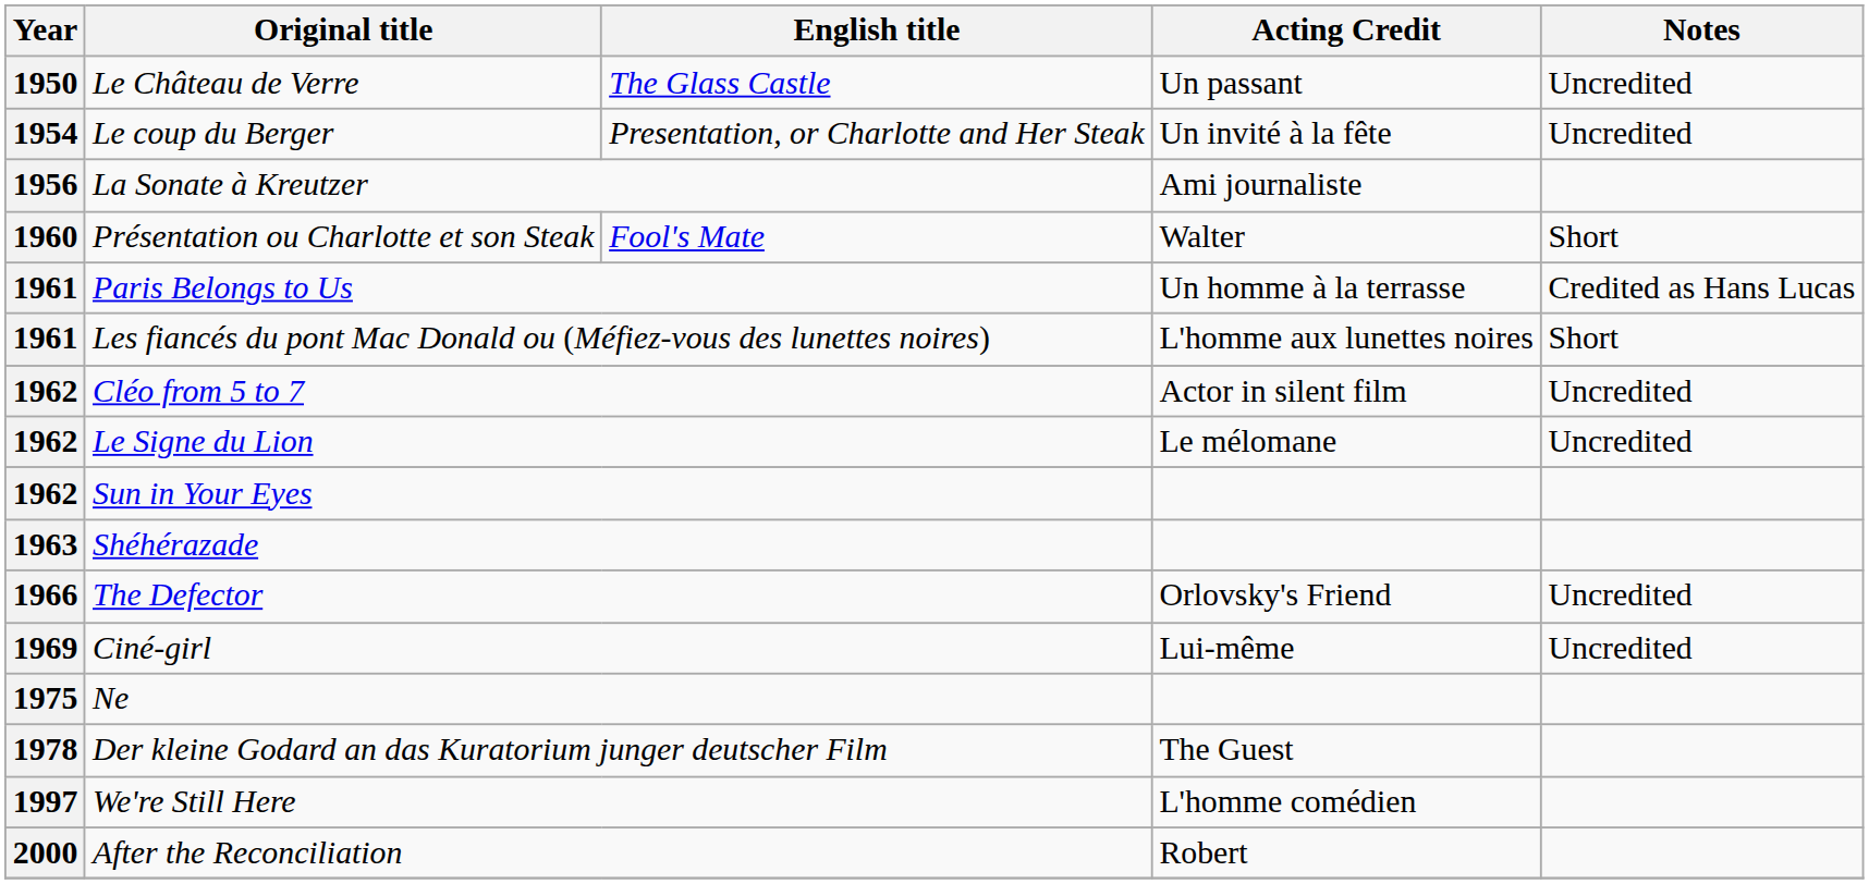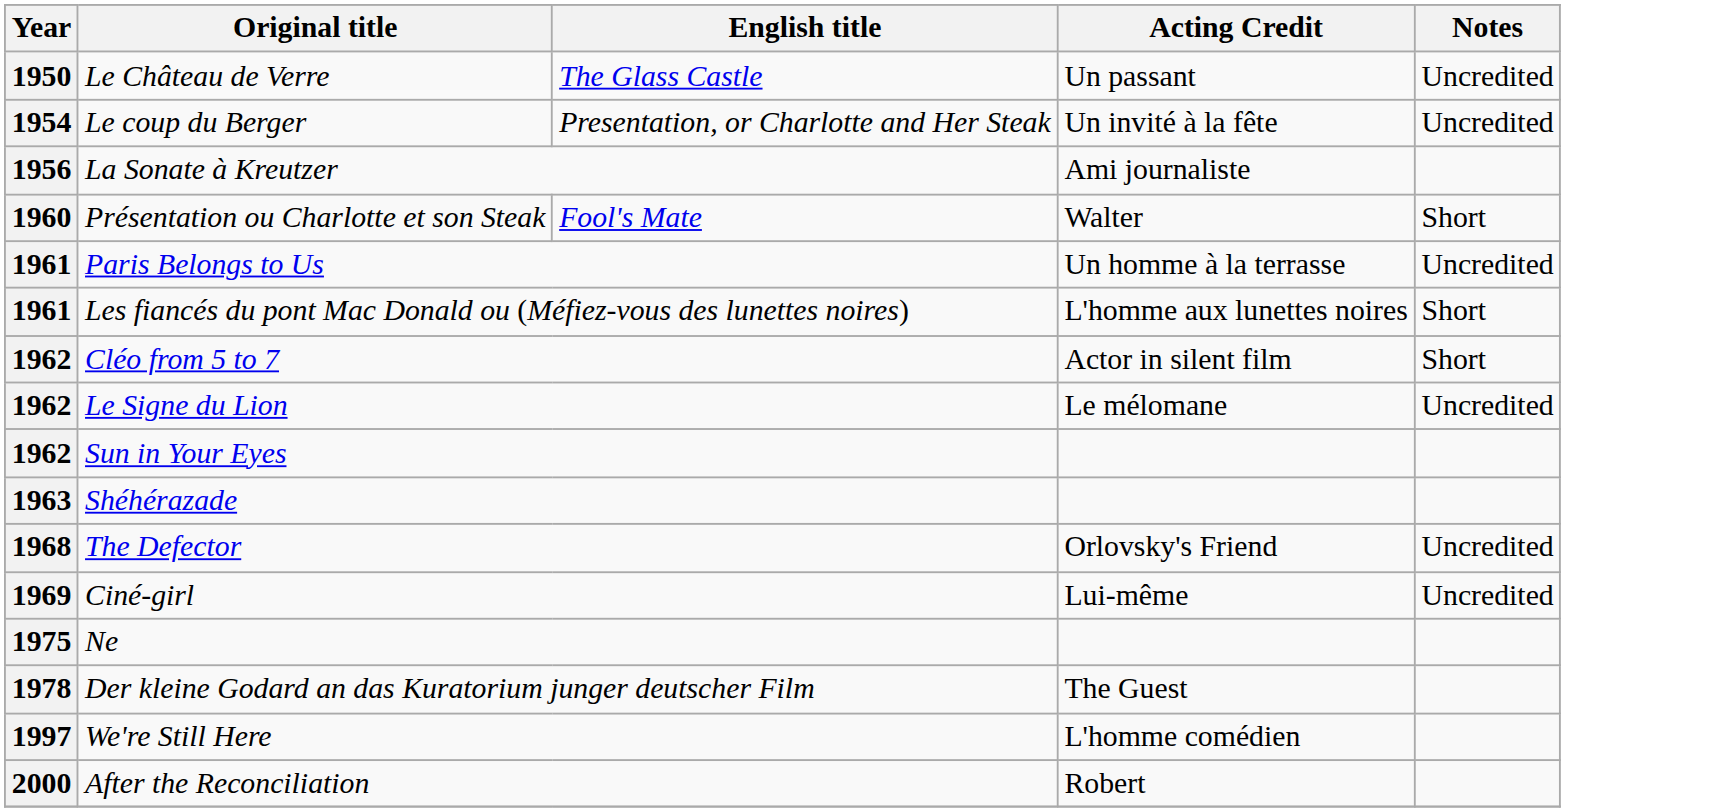 <table class="wikitable sortable plainrowheaders">
 <tr>
 <th scope="col">Year</th>
 <th scope="col">Original title</th>
 <th>English title</th>
 <th>Acting Credit</th>
 <th scope="col" class="unsortable">Notes</th>
 </tr>
 <tr>
 <th>1950</th>
 <td scope="row"><em>Le Château de Verre</em></td>
 <td><em><a href='#'>The Glass Castle</a></em></td>
 <td>Un passant</td>
 <td>Uncredited</td>
 </tr>
 <tr>
 <th>1954</th>
 <td scope="row"><em>Le coup du Berger</em></td>
 <td><em>Presentation, or Charlotte and Her Steak</em></td>
 <td>Un invité à la fête</td>
 <td>Uncredited</td>
 </tr>
 <tr>
 <th>1956</th>
 <td colspan="2" scope="row"><em>La Sonate à Kreutzer</em></td>
 <td>Ami journaliste</td>
 <td></td>
 </tr>
 <tr>
 <th>1960</th>
 <td scope="row"><em>Présentation ou Charlotte et son Steak</em></td>
 <td><em><a href='#'>Fool's Mate</a></em></td>
 <td>Walter</td>
 <td>Short</td>
 </tr>
 <tr>
 <th>1961</th>
 <td colspan="2" scope="row"><em><a href='#'>Paris Belongs to Us</a></em></td>
 <td>Un homme à la terrasse</td>
-<td>Credited as Hans Lucas</td>
+<td>Uncredited</td>
 </tr>
 <tr>
 <th>1961</th>
 <td colspan="2" scope="row"><em>Les fiancés du pont Mac Donald ou</em> (<em>Méfiez-vous des lunettes noires</em>)</td>
 <td>L'homme aux lunettes noires</td>
 <td>Short</td>
 </tr>
 <tr>
 <th>1962</th>
 <td colspan="2" scope="row"><em><a href='#'>Cléo from 5 to 7</a></em></td>
 <td>Actor in silent film</td>
-<td>Uncredited</td>
+<td>Short</td>
 </tr>
 <tr>
 <th>1962</th>
 <td colspan="2" scope="row"><em><a href='#'>Le Signe du Lion</a></em></td>
 <td>Le mélomane</td>
 <td>Uncredited</td>
 </tr>
 <tr>
 <th>1962</th>
 <td colspan="2" scope="row"><em><a href='#'>Sun in Your Eyes</a></em></td>
 <td></td>
 <td></td>
 </tr>
 <tr>
 <th>1963</th>
 <td colspan="2" scope="row"><em><a href='#'>Shéhérazade</a></em></td>
 <td></td>
 <td></td>
 </tr>
 <tr>
-<th>1966</th>
+<th>1968</th>
 <td colspan="2" scope="row"><em><a href='#'>The Defector</a></em></td>
 <td>Orlovsky's Friend</td>
 <td>Uncredited</td>
 </tr>
 <tr>
 <th>1969</th>
 <td colspan="2" scope="row"><em>Ciné-girl</em></td>
 <td>Lui-même</td>
 <td>Uncredited</td>
 </tr>
 <tr>
 <th>1975</th>
 <td colspan="2" scope="row"><em>Ne </em></td>
 <td></td>
 <td></td>
 </tr>
 <tr>
 <th>1978</th>
 <td colspan="2" scope="row"><em>Der kleine Godard an das Kuratorium junger deutscher Film</em></td>
 <td>The Guest</td>
 <td></td>
 </tr>
 <tr>
 <th>1997</th>
 <td colspan="2" scope="row"><em>We're Still Here</em></td>
 <td>L'homme comédien</td>
 <td></td>
 </tr>
 <tr>
 <th>2000</th>
 <td colspan="2" scope="row"><em>After the Reconciliation</em></td>
 <td>Robert</td>
 <td></td>
 </tr>
 <tr>
 </tr>
 </table>
